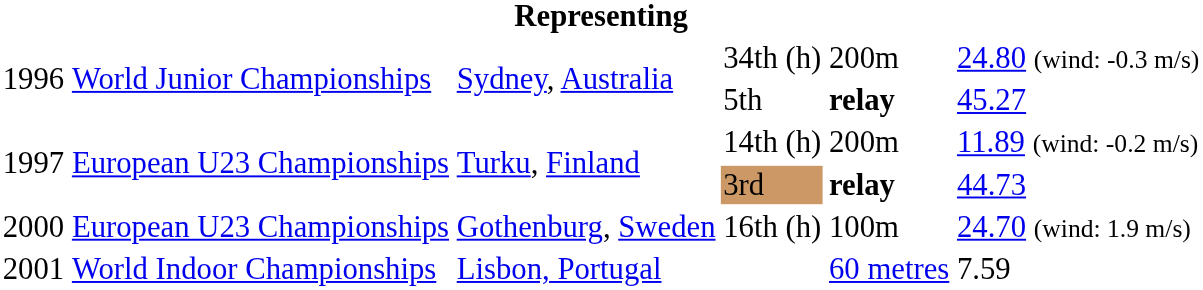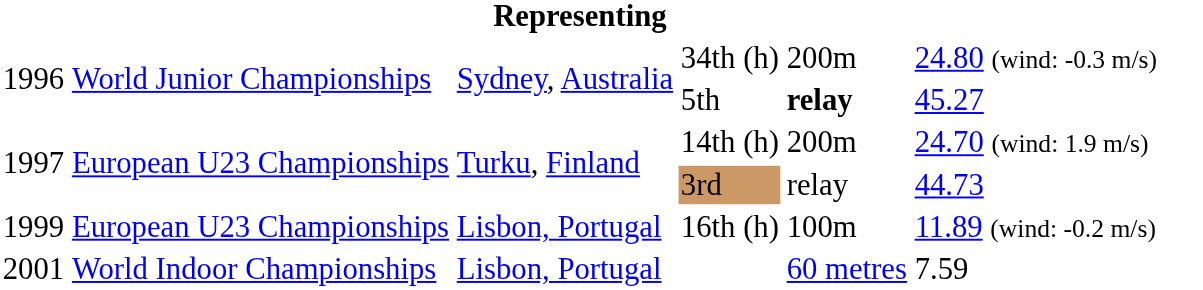 <table>
 <tr>
 <th colspan="6">Representing </th>
 </tr>
 <tr>
 <td rowspan=2>1996</td>
 <td rowspan=2><a href='#'>World Junior Championships</a></td>
 <td rowspan=2><a href='#'>Sydney</a>, <a href='#'>Australia</a></td>
 <td>34th (h)</td>
 <td>200m</td>
 <td><a href='#'>24.80</a> <small>(wind: -0.3 m/s)</small></td>
 </tr>
 <tr>
 <td>5th</td>
 <td><strong> relay</strong></td>
 <td><a href='#'>45.27</a></td>
 </tr>
 <tr>
 <td rowspan=2>1997</td>
 <td rowspan=2><a href='#'>European U23 Championships</a></td>
 <td rowspan=2><a href='#'>Turku</a>, <a href='#'>Finland</a></td>
 <td>14th (h)</td>
 <td>200m</td>
-<td><a href='#'>11.89</a> <small>(wind: -0.2 m/s)</small></td>
+<td><a href='#'>24.70</a> <small>(wind: 1.9 m/s)</small></td>
 </tr>
 <tr>
 <td bgcolor="cc9966">3rd</td>
-<td><strong> relay</strong></td>
+<td> relay</td>
 <td><a href='#'>44.73</a></td>
 </tr>
 <tr>
-<td>2000</td>
+<td>1999</td>
 <td><a href='#'>European U23 Championships</a></td>
-<td><a href='#'>Gothenburg</a>, <a href='#'>Sweden</a></td>
+<td rowspan=1><a href='#'>Lisbon, Portugal</a></td>
 <td>16th (h)</td>
 <td>100m</td>
-<td><a href='#'>24.70</a> <small>(wind: 1.9 m/s)</small></td>
+<td><a href='#'>11.89</a> <small>(wind: -0.2 m/s)</small></td>
 </tr>
 <tr>
 <td rowspan=1>2001</td>
 <td rowspan=1><a href='#'>World Indoor Championships</a></td>
 <td rowspan=1><a href='#'>Lisbon, Portugal</a></td>
 <td></td>
 <td><a href='#'>60 metres</a></td>
 <td>7.59</td>
 </tr>
 </table>
